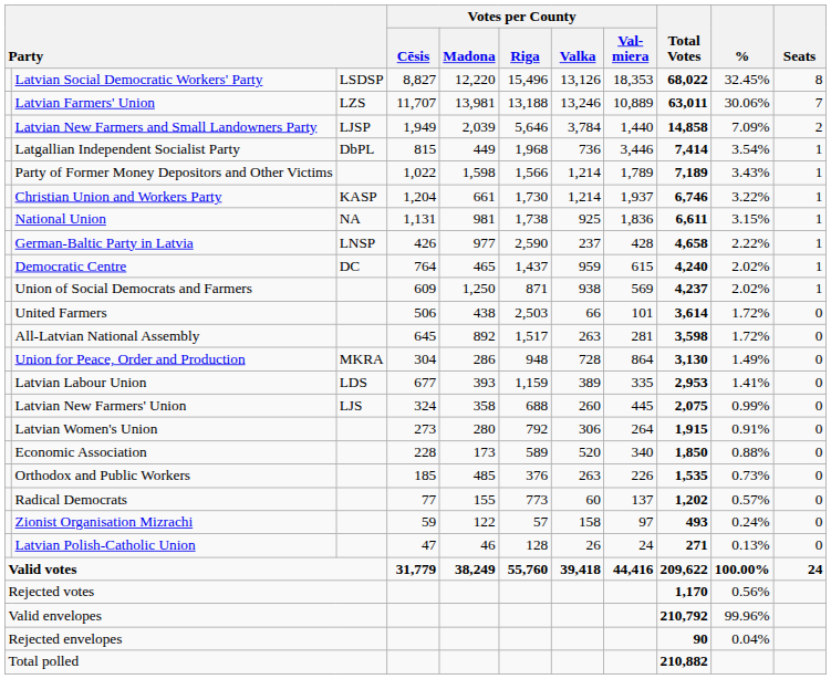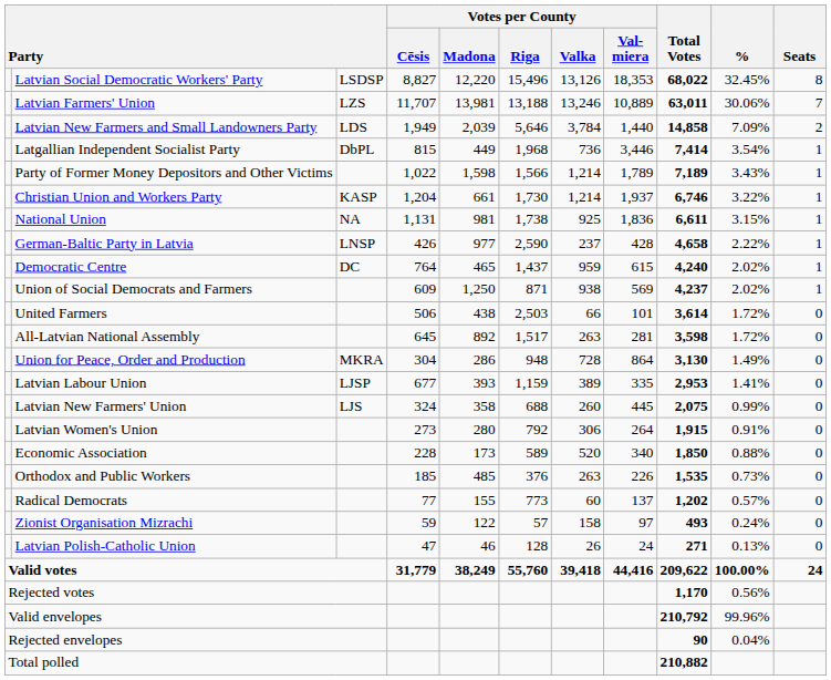 <table class="wikitable" border="1" style="text-align:right;">
 <tr>
 <th style="text-align:left;" valign=bottom rowspan=2 colspan=3>Party</th>
 <th colspan=5>Votes per County</th>
 <th align=center valign=bottom rowspan=2 width="50">Total Votes</th>
 <th align=center valign=bottom rowspan=2 width="50">%</th>
 <th align=center valign=bottom rowspan=2 width="50">Seats</th>
 </tr>
 <tr>
 <th align=center valign=bottom width="50"><a href='#'>Cēsis</a></th>
 <th align=center valign=bottom width="50"><a href='#'>Madona</a></th>
 <th align=center valign=bottom width="50"><a href='#'>Riga</a></th>
 <th align=center valign=bottom width="50"><a href='#'>Valka</a></th>
 <th align=center valign=bottom width="50"><a href='#'>Val- miera</a></th>
 </tr>
 <tr>
 <td></td>
 <td align=left style="white-space: nowrap;"><a href='#'>Latvian Social Democratic Workers' Party</a></td>
 <td align=left>LSDSP</td>
 <td>8,827</td>
 <td>12,220</td>
 <td>15,496</td>
 <td>13,126</td>
 <td>18,353</td>
 <td><strong>68,022</strong></td>
 <td>32.45%</td>
 <td>8</td>
 </tr>
 <tr>
 <td></td>
 <td align=left><a href='#'>Latvian Farmers' Union</a></td>
 <td align=left>LZS</td>
 <td>11,707</td>
 <td>13,981</td>
 <td>13,188</td>
 <td>13,246</td>
 <td>10,889</td>
 <td><strong>63,011</strong></td>
 <td>30.06%</td>
 <td>7</td>
 </tr>
 <tr>
 <td></td>
 <td align=left><a href='#'>Latvian New Farmers and Small Landowners Party</a></td>
-<td align=left>LJSP</td>
+<td align=left>LDS</td>
 <td>1,949</td>
 <td>2,039</td>
 <td>5,646</td>
 <td>3,784</td>
 <td>1,440</td>
 <td><strong>14,858</strong></td>
 <td>7.09%</td>
 <td>2</td>
 </tr>
 <tr>
 <td></td>
 <td align=left>Latgallian Independent Socialist Party</td>
 <td align=left>DbPL</td>
 <td>815</td>
 <td>449</td>
 <td>1,968</td>
 <td>736</td>
 <td>3,446</td>
 <td><strong>7,414</strong></td>
 <td>3.54%</td>
 <td>1</td>
 </tr>
 <tr>
 <td></td>
 <td align=left>Party of Former Money Depositors and Other Victims</td>
 <td align=left></td>
 <td>1,022</td>
 <td>1,598</td>
 <td>1,566</td>
 <td>1,214</td>
 <td>1,789</td>
 <td><strong>7,189</strong></td>
 <td>3.43%</td>
 <td>1</td>
 </tr>
 <tr>
 <td></td>
 <td align=left><a href='#'>Christian Union and Workers Party</a></td>
 <td align=left>KASP</td>
 <td>1,204</td>
 <td>661</td>
 <td>1,730</td>
 <td>1,214</td>
 <td>1,937</td>
 <td><strong>6,746</strong></td>
 <td>3.22%</td>
 <td>1</td>
 </tr>
 <tr>
 <td></td>
 <td align=left><a href='#'>National Union</a></td>
 <td align=left>NA</td>
 <td>1,131</td>
 <td>981</td>
 <td>1,738</td>
 <td>925</td>
 <td>1,836</td>
 <td><strong>6,611</strong></td>
 <td>3.15%</td>
 <td>1</td>
 </tr>
 <tr>
 <td></td>
 <td align=left><a href='#'>German-Baltic Party in Latvia</a></td>
 <td align=left>LNSP</td>
 <td>426</td>
 <td>977</td>
 <td>2,590</td>
 <td>237</td>
 <td>428</td>
 <td><strong>4,658</strong></td>
 <td>2.22%</td>
 <td>1</td>
 </tr>
 <tr>
 <td></td>
 <td align=left><a href='#'>Democratic Centre</a></td>
 <td align=left>DC</td>
 <td>764</td>
 <td>465</td>
 <td>1,437</td>
 <td>959</td>
 <td>615</td>
 <td><strong>4,240</strong></td>
 <td>2.02%</td>
 <td>1</td>
 </tr>
 <tr>
 <td></td>
 <td align=left>Union of Social Democrats and Farmers</td>
 <td align=left></td>
 <td>609</td>
 <td>1,250</td>
 <td>871</td>
 <td>938</td>
 <td>569</td>
 <td><strong>4,237</strong></td>
 <td>2.02%</td>
 <td>1</td>
 </tr>
 <tr>
 <td></td>
 <td align=left>United Farmers</td>
 <td align=left></td>
 <td>506</td>
 <td>438</td>
 <td>2,503</td>
 <td>66</td>
 <td>101</td>
 <td><strong>3,614</strong></td>
 <td>1.72%</td>
 <td>0</td>
 </tr>
 <tr>
 <td></td>
 <td align=left>All-Latvian National Assembly</td>
 <td align=left></td>
 <td>645</td>
 <td>892</td>
 <td>1,517</td>
 <td>263</td>
 <td>281</td>
 <td><strong>3,598</strong></td>
 <td>1.72%</td>
 <td>0</td>
 </tr>
 <tr>
 <td></td>
 <td align=left><a href='#'>Union for Peace, Order and Production</a></td>
 <td align=left>MKRA</td>
 <td>304</td>
 <td>286</td>
 <td>948</td>
 <td>728</td>
 <td>864</td>
 <td><strong>3,130</strong></td>
 <td>1.49%</td>
 <td>0</td>
 </tr>
 <tr>
 <td></td>
 <td align=left>Latvian Labour Union</td>
-<td align=left>LDS</td>
+<td align=left>LJSP</td>
 <td>677</td>
 <td>393</td>
 <td>1,159</td>
 <td>389</td>
 <td>335</td>
 <td><strong>2,953</strong></td>
 <td>1.41%</td>
 <td>0</td>
 </tr>
 <tr>
 <td></td>
 <td align=left>Latvian New Farmers' Union</td>
 <td align=left>LJS</td>
 <td>324</td>
 <td>358</td>
 <td>688</td>
 <td>260</td>
 <td>445</td>
 <td><strong>2,075</strong></td>
 <td>0.99%</td>
 <td>0</td>
 </tr>
 <tr>
 <td></td>
 <td align=left>Latvian Women's Union</td>
 <td align=left></td>
 <td>273</td>
 <td>280</td>
 <td>792</td>
 <td>306</td>
 <td>264</td>
 <td><strong>1,915</strong></td>
 <td>0.91%</td>
 <td>0</td>
 </tr>
 <tr>
 <td></td>
 <td align=left>Economic Association</td>
 <td align=left></td>
 <td>228</td>
 <td>173</td>
 <td>589</td>
 <td>520</td>
 <td>340</td>
 <td><strong>1,850</strong></td>
 <td>0.88%</td>
 <td>0</td>
 </tr>
 <tr>
 <td></td>
 <td align=left>Orthodox and Public Workers</td>
 <td align=left></td>
 <td>185</td>
 <td>485</td>
 <td>376</td>
 <td>263</td>
 <td>226</td>
 <td><strong>1,535</strong></td>
 <td>0.73%</td>
 <td>0</td>
 </tr>
 <tr>
 <td></td>
 <td align=left>Radical Democrats</td>
 <td align=left></td>
 <td>77</td>
 <td>155</td>
 <td>773</td>
 <td>60</td>
 <td>137</td>
 <td><strong>1,202</strong></td>
 <td>0.57%</td>
 <td>0</td>
 </tr>
 <tr>
 <td></td>
 <td align=left><a href='#'>Zionist Organisation Mizrachi</a></td>
 <td align=left></td>
 <td>59</td>
 <td>122</td>
 <td>57</td>
 <td>158</td>
 <td>97</td>
 <td><strong>493</strong></td>
 <td>0.24%</td>
 <td>0</td>
 </tr>
 <tr>
 <td></td>
 <td align=left><a href='#'>Latvian Polish-Catholic Union</a></td>
 <td align=left></td>
 <td>47</td>
 <td>46</td>
 <td>128</td>
 <td>26</td>
 <td>24</td>
 <td><strong>271</strong></td>
 <td>0.13%</td>
 <td>0</td>
 </tr>
 <tr style="font-weight:bold">
 <td align=left colspan=3>Valid votes</td>
 <td>31,779</td>
 <td>38,249</td>
 <td>55,760</td>
 <td>39,418</td>
 <td>44,416</td>
 <td>209,622</td>
 <td>100.00%</td>
 <td>24</td>
 </tr>
 <tr>
 <td align=left colspan=3>Rejected votes</td>
 <td></td>
 <td></td>
 <td></td>
 <td></td>
 <td></td>
 <td><strong>1,170</strong></td>
 <td>0.56%</td>
 <td></td>
 </tr>
 <tr>
 <td align=left colspan=3>Valid envelopes</td>
 <td></td>
 <td></td>
 <td></td>
 <td></td>
 <td></td>
 <td><strong>210,792</strong></td>
 <td>99.96%</td>
 <td></td>
 </tr>
 <tr>
 <td align=left colspan=3>Rejected envelopes</td>
 <td></td>
 <td></td>
 <td></td>
 <td></td>
 <td></td>
 <td><strong>90</strong></td>
 <td>0.04%</td>
 <td></td>
 </tr>
 <tr>
 <td align=left colspan=3>Total polled</td>
 <td></td>
 <td></td>
 <td></td>
 <td></td>
 <td></td>
 <td><strong>210,882</strong></td>
 <td></td>
 <td></td>
 </tr>
 </table>
